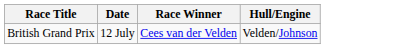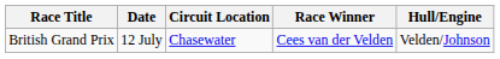 <table class="wikitable" border="1" style="font-size: 85%">
 <tr>
 <th>Race Title</th>
 <th>Date</th>
+<th>Circuit Location</th>
 <th>Race Winner</th>
 <th>Hull/Engine</th>
 </tr>
 <tr>
 <td> British Grand Prix</td>
 <td>12 July</td>
+<td><a href='#'>Chasewater</a></td>
 <td> <a href='#'>Cees van der Velden</a></td>
 <td>Velden/<a href='#'>Johnson</a></td>
 </tr>
 </table>
